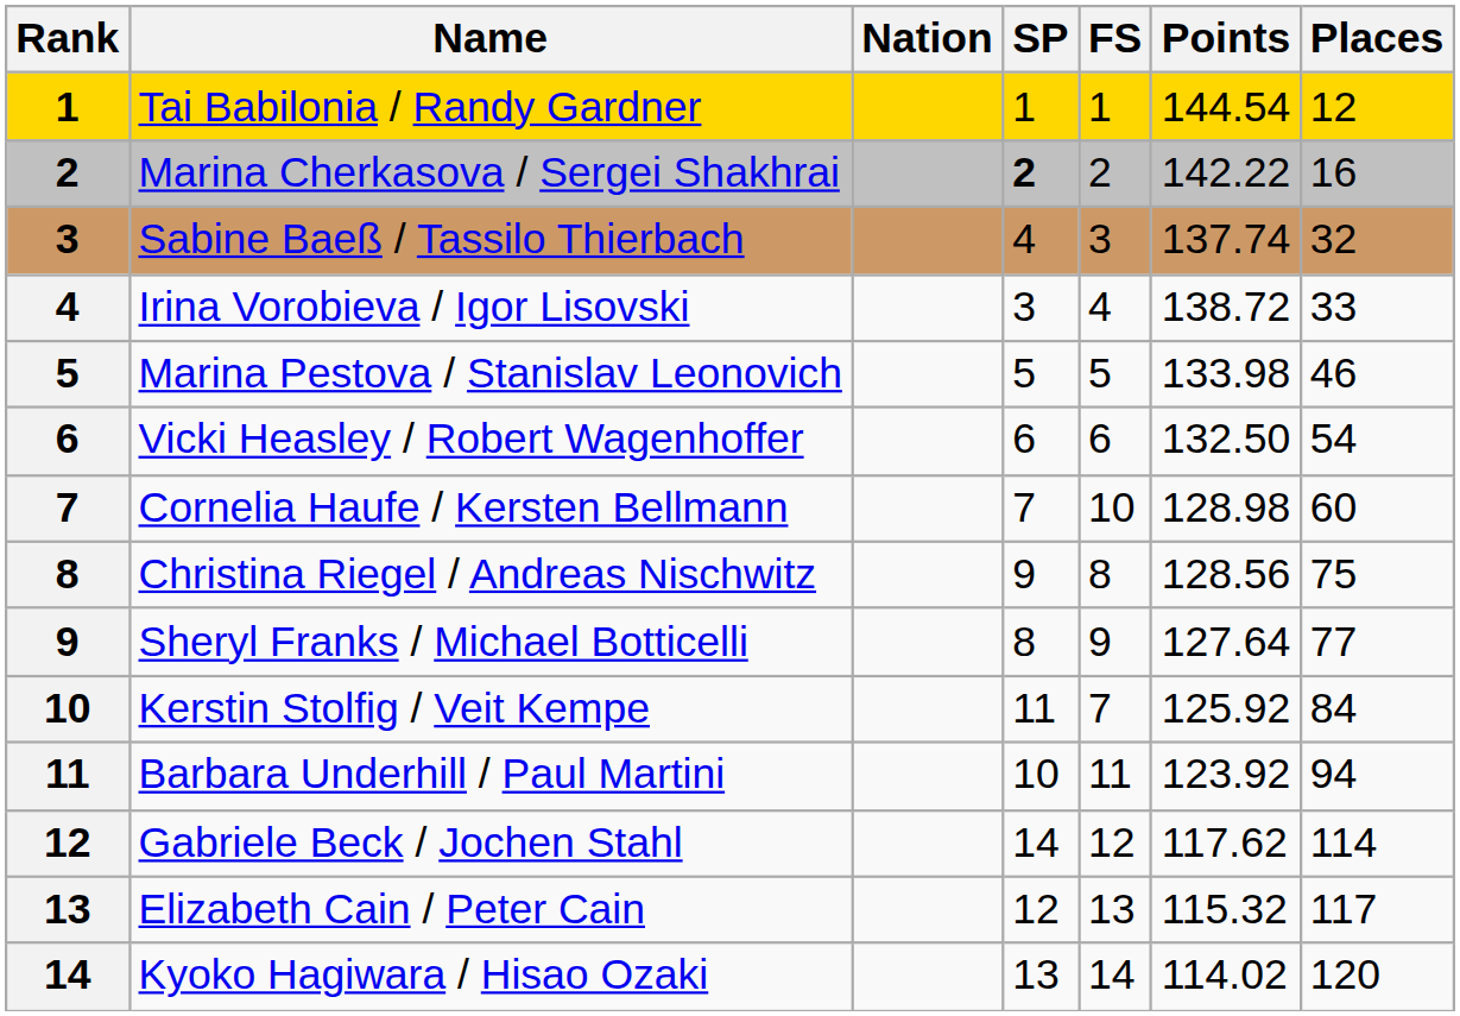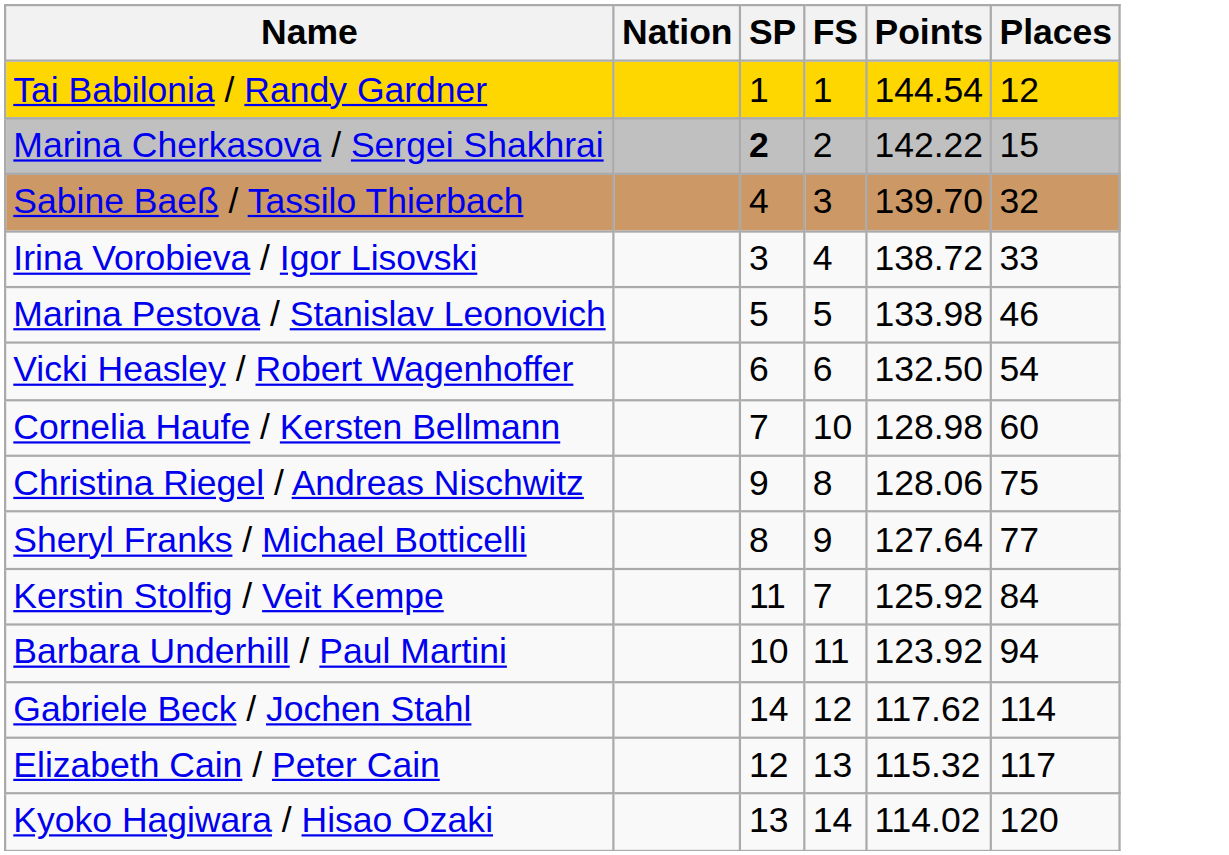 <table class="wikitable">
 <tr>
-<th>Rank</th>
 <th>Name</th>
 <th>Nation</th>
 <th>SP</th>
 <th>FS</th>
 <th>Points</th>
 <th>Places</th>
 </tr>
 <tr bgcolor=gold>
-<td align=center><strong>1</strong></td>
 <td><a href='#'>Tai Babilonia</a> / <a href='#'>Randy Gardner</a></td>
 <td></td>
 <td>1</td>
 <td>1</td>
 <td>144.54</td>
 <td>12</td>
 </tr>
 <tr bgcolor=silver>
-<td align=center><strong>2</strong></td>
 <td><a href='#'>Marina Cherkasova</a> / <a href='#'>Sergei Shakhrai</a></td>
 <td></td>
 <td><strong>2</strong></td>
 <td>2</td>
 <td>142.22</td>
-<td>16</td>
+<td>15</td>
 </tr>
 <tr bgcolor=cc9966>
-<td align=center><strong>3</strong></td>
 <td><a href='#'>Sabine Baeß</a> / <a href='#'>Tassilo Thierbach</a></td>
 <td></td>
 <td>4</td>
 <td>3</td>
-<td>137.74</td>
+<td>139.70</td>
 <td>32</td>
 </tr>
 <tr>
-<th>4</th>
 <td><a href='#'>Irina Vorobieva</a> / <a href='#'>Igor Lisovski</a></td>
 <td></td>
 <td>3</td>
 <td>4</td>
 <td>138.72</td>
 <td>33</td>
 </tr>
 <tr>
-<th>5</th>
 <td><a href='#'>Marina Pestova</a> / <a href='#'>Stanislav Leonovich</a></td>
 <td></td>
 <td>5</td>
 <td>5</td>
 <td>133.98</td>
 <td>46</td>
 </tr>
 <tr>
-<th>6</th>
 <td><a href='#'>Vicki Heasley</a> / <a href='#'>Robert Wagenhoffer</a></td>
 <td></td>
 <td>6</td>
 <td>6</td>
 <td>132.50</td>
 <td>54</td>
 </tr>
 <tr>
-<th>7</th>
 <td><a href='#'>Cornelia Haufe</a> / <a href='#'>Kersten Bellmann</a></td>
 <td></td>
 <td>7</td>
 <td>10</td>
 <td>128.98</td>
 <td>60</td>
 </tr>
 <tr>
-<th>8</th>
 <td><a href='#'>Christina Riegel</a> / <a href='#'>Andreas Nischwitz</a></td>
 <td></td>
 <td>9</td>
 <td>8</td>
-<td>128.56</td>
+<td>128.06</td>
 <td>75</td>
 </tr>
 <tr>
-<th>9</th>
 <td><a href='#'>Sheryl Franks</a> / <a href='#'>Michael Botticelli</a></td>
 <td></td>
 <td>8</td>
 <td>9</td>
 <td>127.64</td>
 <td>77</td>
 </tr>
 <tr>
-<th>10</th>
 <td><a href='#'>Kerstin Stolfig</a> / <a href='#'>Veit Kempe</a></td>
 <td></td>
 <td>11</td>
 <td>7</td>
 <td>125.92</td>
 <td>84</td>
 </tr>
 <tr>
-<th>11</th>
 <td><a href='#'>Barbara Underhill</a> / <a href='#'>Paul Martini</a></td>
 <td></td>
 <td>10</td>
 <td>11</td>
 <td>123.92</td>
 <td>94</td>
 </tr>
 <tr>
-<th>12</th>
 <td><a href='#'>Gabriele Beck</a> / <a href='#'>Jochen Stahl</a></td>
 <td></td>
 <td>14</td>
 <td>12</td>
 <td>117.62</td>
 <td>114</td>
 </tr>
 <tr>
-<th>13</th>
 <td><a href='#'>Elizabeth Cain</a> / <a href='#'>Peter Cain</a></td>
 <td></td>
 <td>12</td>
 <td>13</td>
 <td>115.32</td>
 <td>117</td>
 </tr>
 <tr>
-<th>14</th>
 <td><a href='#'>Kyoko Hagiwara</a> / <a href='#'>Hisao Ozaki</a></td>
 <td></td>
 <td>13</td>
 <td>14</td>
 <td>114.02</td>
 <td>120</td>
 </tr>
 </table>
